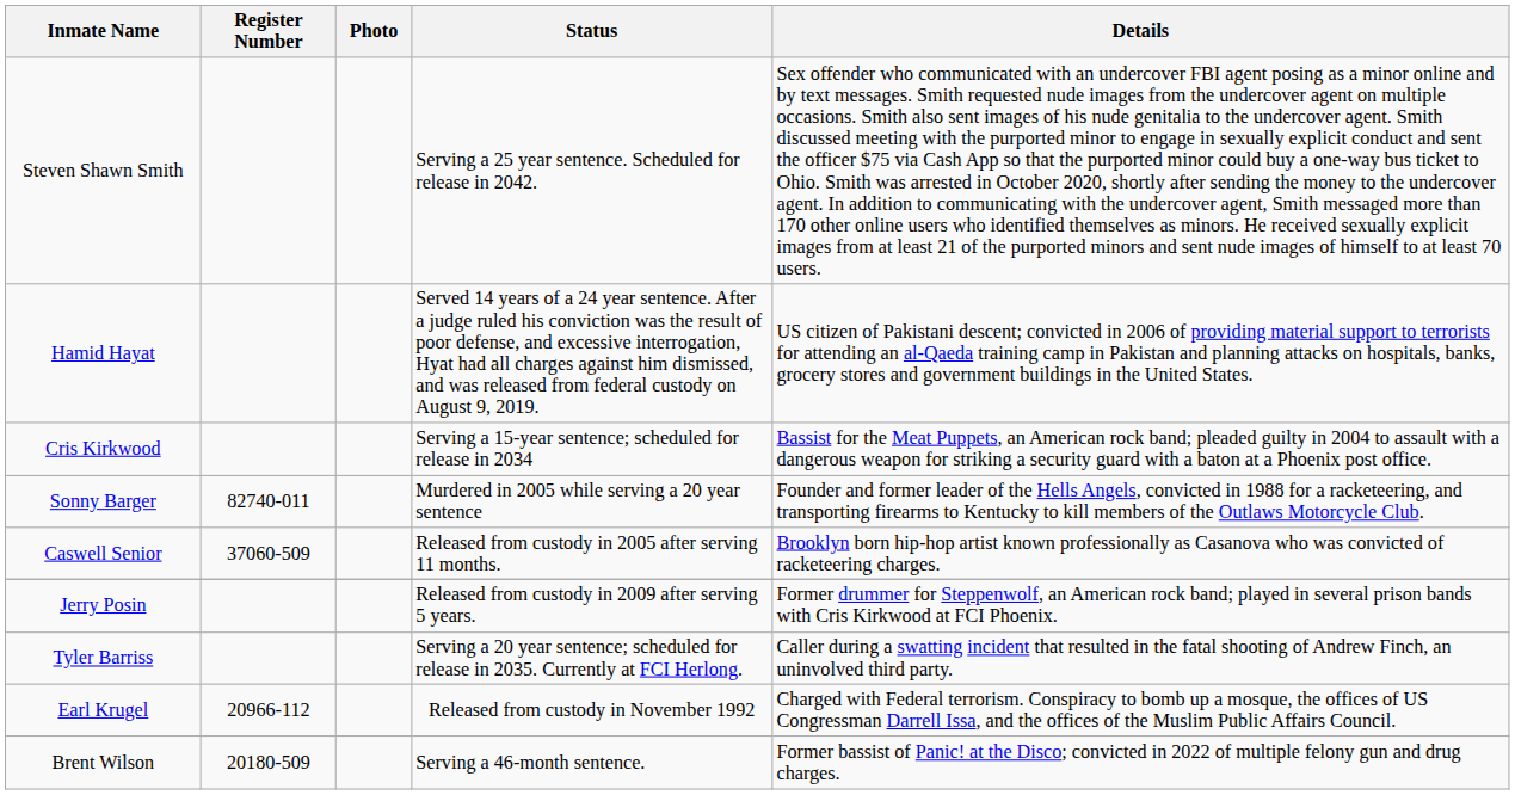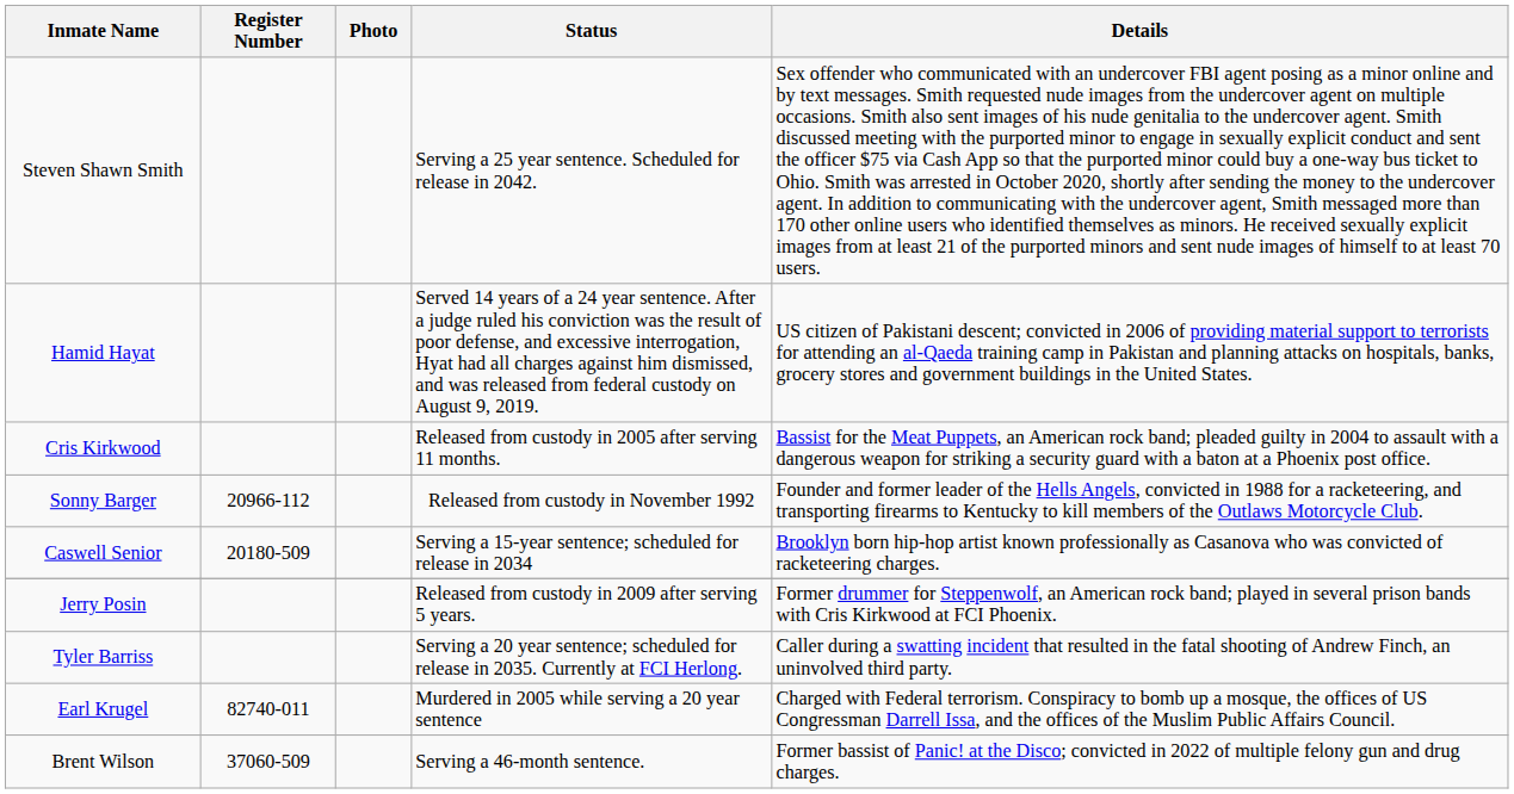 <table class="wikitable sortable">
 <tr>
 <th width=13%>Inmate Name</th>
 <th width=9%>Register Number</th>
 <th width=5%>Photo</th>
 <th width=24%>Status</th>
 <th width=54%>Details</th>
 </tr>
 <tr>
 <td align="center">Steven Shawn Smith</td>
 <td align="center"></td>
 <td align="center"></td>
 <td>Serving a 25 year sentence. Scheduled for release in 2042.</td>
 <td>Sex offender who communicated with an undercover FBI agent posing as a minor online and by text messages. Smith requested nude images from the undercover agent on multiple occasions. Smith also sent images of his nude genitalia to the undercover agent. Smith discussed meeting with the purported minor to engage in sexually explicit conduct and sent the officer $75 via Cash App so that the purported minor could buy a one-way bus ticket to Ohio. Smith was arrested in October 2020, shortly after sending the money to the undercover agent. In addition to communicating with the undercover agent, Smith messaged more than 170 other online users who identified themselves as minors. He received sexually explicit images from at least 21 of the purported minors and sent nude images of himself to at least 70 users.</td>
 </tr>
 <tr>
 <td align="center"><a href='#'>Hamid Hayat</a></td>
 <td align="center"></td>
 <td align="center"></td>
 <td>Served 14 years of a 24 year sentence. After a judge ruled his conviction was the result of poor defense, and excessive interrogation, Hyat had all charges against him dismissed, and was released from federal custody on August 9, 2019.</td>
 <td>US citizen of Pakistani descent; convicted in 2006 of <a href='#'>providing material support to terrorists</a> for attending an <a href='#'>al-Qaeda</a> training camp in Pakistan and planning attacks on hospitals, banks, grocery stores and government buildings in the United States.</td>
 </tr>
 <tr>
 <td align="center"><a href='#'>Cris Kirkwood</a></td>
 <td align="center"></td>
 <td align="center"></td>
-<td>Serving a 15-year sentence; scheduled for release in 2034</td>
+<td>Released from custody in 2005 after serving 11 months.</td>
 <td><a href='#'>Bassist</a> for the <a href='#'>Meat Puppets</a>, an American rock band; pleaded guilty in 2004 to assault with a dangerous weapon for striking a security guard with a baton at a Phoenix post office.</td>
 </tr>
 <tr>
 <td align="center"><a href='#'>Sonny Barger</a></td>
-<td align="center">82740-011</td>
+<td align="center">20966-112</td>
 <td></td>
-<td>Murdered in 2005 while serving a 20 year sentence</td>
+<td align="center">Released from custody in November 1992</td>
 <td>Founder and former leader of the <a href='#'>Hells Angels</a>, convicted in 1988 for a racketeering, and transporting firearms to Kentucky to kill members of the <a href='#'>Outlaws Motorcycle Club</a>.</td>
 </tr>
 <tr>
 <td align="center"><a href='#'>Caswell Senior</a></td>
-<td align="center">37060-509</td>
+<td align="center">20180-509</td>
 <td align="center"></td>
-<td>Released from custody in 2005 after serving 11 months.</td>
+<td>Serving a 15-year sentence; scheduled for release in 2034</td>
 <td><a href='#'>Brooklyn</a> born hip-hop artist known professionally as Casanova who was convicted of racketeering charges.</td>
 </tr>
 <tr>
 </tr>
 <tr>
 <td align="center"><a href='#'>Jerry Posin</a></td>
 <td align="center"></td>
 <td align="center"></td>
 <td>Released from custody in 2009 after serving 5 years.</td>
 <td>Former <a href='#'>drummer</a> for <a href='#'>Steppenwolf</a>, an American rock band; played in several prison bands with Cris Kirkwood at FCI Phoenix.</td>
 </tr>
 <tr>
 <td align="center"><a href='#'>Tyler Barriss</a></td>
 <td align="center"></td>
 <td></td>
 <td>Serving a 20 year sentence; scheduled for release in 2035.  Currently at <a href='#'>FCI Herlong</a>.</td>
 <td>Caller during a <a href='#'>swatting</a> <a href='#'>incident</a> that resulted in the fatal shooting of Andrew Finch, an uninvolved third party.</td>
 </tr>
 <tr>
 <td align="center"><a href='#'>Earl Krugel</a></td>
-<td align="center">20966-112</td>
+<td align="center">82740-011</td>
 <td></td>
-<td align="center">Released from custody in November 1992</td>
+<td>Murdered in 2005 while serving a 20 year sentence</td>
 <td>Charged with Federal terrorism. Conspiracy to bomb up a mosque, the offices of US Congressman <a href='#'>Darrell Issa</a>, and the offices of the Muslim Public Affairs Council.</td>
 </tr>
 <tr>
 <td align="center">Brent Wilson</td>
-<td align="center">20180-509</td>
+<td align="center">37060-509</td>
 <td></td>
 <td>Serving a 46-month sentence.</td>
 <td>Former bassist of <a href='#'>Panic! at the Disco</a>; convicted in 2022 of multiple felony gun and drug charges.</td>
 </tr>
 </table>
